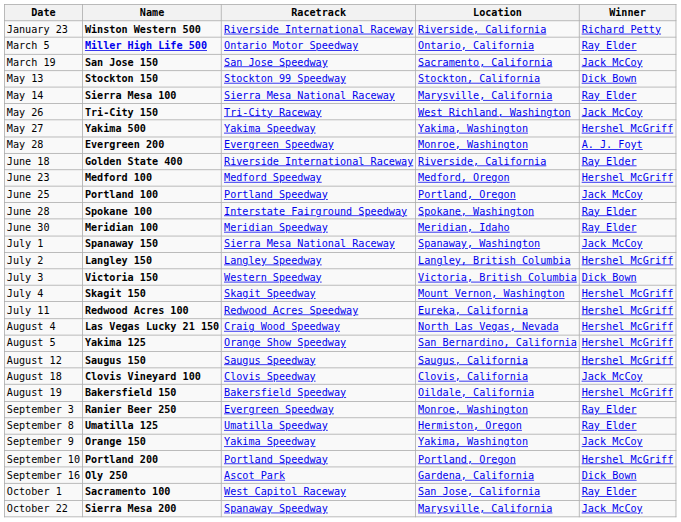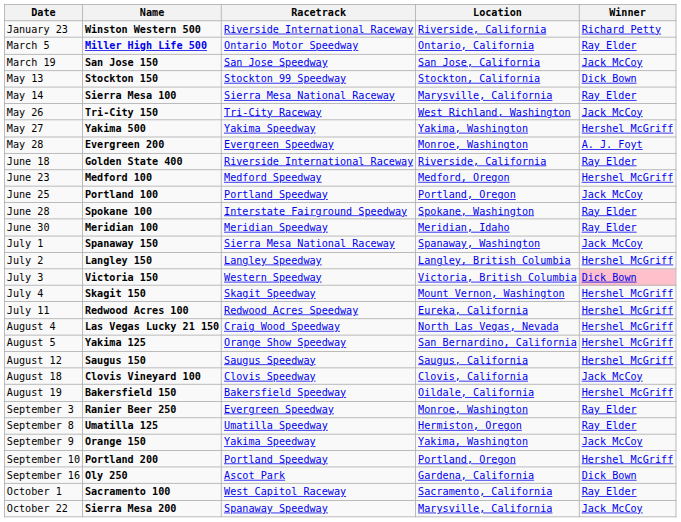 <table class="wikitable">
 <tr>
 <th>Date</th>
 <th>Name</th>
 <th>Racetrack</th>
 <th>Location</th>
 <th>Winner</th>
 </tr>
 <tr>
 <td>January 23</td>
 <td><strong>Winston Western 500</strong></td>
 <td><a href='#'>Riverside International Raceway</a></td>
 <td><a href='#'>Riverside, California</a></td>
 <td><a href='#'>Richard Petty</a></td>
 </tr>
 <tr>
 <td>March 5</td>
 <td><a href='#'><strong>Miller High Life 500</strong></a></td>
 <td><a href='#'>Ontario Motor Speedway</a></td>
 <td><a href='#'>Ontario, California</a></td>
 <td><a href='#'>Ray Elder</a></td>
 </tr>
 <tr>
 <td>March 19</td>
 <td><strong>San Jose 150</strong></td>
 <td><a href='#'>San Jose Speedway</a></td>
-<td><a href='#'>Sacramento, California</a></td>
+<td><a href='#'>San Jose, California</a></td>
 <td><a href='#'>Jack McCoy</a></td>
 </tr>
 <tr>
 <td>May 13</td>
 <td><strong>Stockton 150</strong></td>
 <td><a href='#'>Stockton 99 Speedway</a></td>
 <td><a href='#'>Stockton, California</a></td>
 <td><a href='#'>Dick Bown</a></td>
 </tr>
 <tr>
 <td>May 14</td>
 <td><strong>Sierra Mesa 100</strong></td>
 <td><a href='#'>Sierra Mesa National Raceway</a></td>
 <td><a href='#'>Marysville, California</a></td>
 <td><a href='#'>Ray Elder</a></td>
 </tr>
 <tr>
 <td>May 26</td>
 <td><strong>Tri-City 150</strong></td>
 <td><a href='#'>Tri-City Raceway</a></td>
 <td><a href='#'>West Richland, Washington</a></td>
 <td><a href='#'>Jack McCoy</a></td>
 </tr>
 <tr>
 <td>May 27</td>
 <td><strong>Yakima 500</strong></td>
 <td><a href='#'>Yakima Speedway</a></td>
 <td><a href='#'>Yakima, Washington</a></td>
 <td><a href='#'>Hershel McGriff</a></td>
 </tr>
 <tr>
 <td>May 28</td>
 <td><strong>Evergreen 200</strong></td>
 <td><a href='#'>Evergreen Speedway</a></td>
 <td><a href='#'>Monroe, Washington</a></td>
 <td><a href='#'>A. J. Foyt</a></td>
 </tr>
 <tr>
 <td>June 18</td>
 <td><strong>Golden State 400</strong></td>
 <td><a href='#'>Riverside International Raceway</a></td>
 <td><a href='#'>Riverside, California</a></td>
 <td><a href='#'>Ray Elder</a></td>
 </tr>
 <tr>
 <td>June 23</td>
 <td><strong>Medford 100</strong></td>
 <td><a href='#'>Medford Speedway</a></td>
 <td><a href='#'>Medford, Oregon</a></td>
 <td><a href='#'>Hershel McGriff</a></td>
 </tr>
 <tr>
 <td>June 25</td>
 <td><strong>Portland 100</strong></td>
 <td><a href='#'>Portland Speedway</a></td>
 <td><a href='#'>Portland, Oregon</a></td>
 <td><a href='#'>Jack McCoy</a></td>
 </tr>
 <tr>
 <td>June 28</td>
 <td><strong>Spokane 100</strong></td>
 <td><a href='#'>Interstate Fairground Speedway</a></td>
 <td><a href='#'>Spokane, Washington</a></td>
 <td><a href='#'>Ray Elder</a></td>
 </tr>
 <tr>
 <td>June 30</td>
 <td><strong>Meridian 100</strong></td>
 <td><a href='#'>Meridian Speedway</a></td>
 <td><a href='#'>Meridian, Idaho</a></td>
 <td><a href='#'>Ray Elder</a></td>
 </tr>
 <tr>
 <td>July 1</td>
 <td><strong>Spanaway 150</strong></td>
 <td><a href='#'>Sierra Mesa National Raceway</a></td>
 <td><a href='#'>Spanaway, Washington</a></td>
 <td><a href='#'>Jack McCoy</a></td>
 </tr>
 <tr>
 <td>July 2</td>
 <td><strong>Langley 150</strong></td>
 <td><a href='#'>Langley Speedway</a></td>
 <td><a href='#'>Langley, British Columbia</a></td>
 <td><a href='#'>Hershel McGriff</a></td>
 </tr>
 <tr>
 <td>July 3</td>
 <td><strong>Victoria 150</strong></td>
 <td><a href='#'>Western Speedway</a></td>
 <td><a href='#'>Victoria, British Columbia</a></td>
-<td><a href='#'>Dick Bown</a></td>
+<td style="background: pink;"><a href='#'>Dick Bown</a></td>
 </tr>
 <tr>
 <td>July 4</td>
 <td><strong>Skagit 150</strong></td>
 <td><a href='#'>Skagit Speedway</a></td>
 <td><a href='#'>Mount Vernon, Washington</a></td>
 <td><a href='#'>Hershel McGriff</a></td>
 </tr>
 <tr>
 <td>July 11</td>
 <td><strong>Redwood Acres 100</strong></td>
 <td><a href='#'>Redwood Acres Speedway</a></td>
 <td><a href='#'>Eureka, California</a></td>
 <td><a href='#'>Hershel McGriff</a></td>
 </tr>
 <tr>
 <td>August 4</td>
 <td><strong>Las Vegas Lucky 21 150</strong></td>
 <td><a href='#'>Craig Wood Speedway</a></td>
 <td><a href='#'>North Las Vegas, Nevada</a></td>
 <td><a href='#'>Hershel McGriff</a></td>
 </tr>
 <tr>
 <td>August 5</td>
 <td><strong>Yakima 125</strong></td>
 <td><a href='#'>Orange Show Speedway</a></td>
 <td><a href='#'>San Bernardino, California</a></td>
 <td><a href='#'>Hershel McGriff</a></td>
 </tr>
 <tr>
 <td>August 12</td>
 <td><strong>Saugus 150</strong></td>
 <td><a href='#'>Saugus Speedway</a></td>
 <td><a href='#'>Saugus, California</a></td>
 <td><a href='#'>Hershel McGriff</a></td>
 </tr>
 <tr>
 <td>August 18</td>
 <td><strong>Clovis Vineyard 100</strong></td>
 <td><a href='#'>Clovis Speedway</a></td>
 <td><a href='#'>Clovis, California</a></td>
 <td><a href='#'>Jack McCoy</a></td>
 </tr>
 <tr>
 <td>August 19</td>
 <td><strong>Bakersfield 150</strong></td>
 <td><a href='#'>Bakersfield Speedway</a></td>
 <td><a href='#'>Oildale, California</a></td>
 <td><a href='#'>Hershel McGriff</a></td>
 </tr>
 <tr>
 <td>September 3</td>
 <td><strong>Ranier Beer 250</strong></td>
 <td><a href='#'>Evergreen Speedway</a></td>
 <td><a href='#'>Monroe, Washington</a></td>
 <td><a href='#'>Ray Elder</a></td>
 </tr>
 <tr>
 <td>September 8</td>
 <td><strong>Umatilla 125</strong></td>
 <td><a href='#'>Umatilla Speedway</a></td>
 <td><a href='#'>Hermiston, Oregon</a></td>
 <td><a href='#'>Ray Elder</a></td>
 </tr>
 <tr>
 <td>September 9</td>
 <td><strong>Orange 150</strong></td>
 <td><a href='#'>Yakima Speedway</a></td>
 <td><a href='#'>Yakima, Washington</a></td>
 <td><a href='#'>Jack McCoy</a></td>
 </tr>
 <tr>
 <td>September 10</td>
 <td><strong>Portland 200</strong></td>
 <td><a href='#'>Portland Speedway</a></td>
 <td><a href='#'>Portland, Oregon</a></td>
 <td><a href='#'>Hershel McGriff</a></td>
 </tr>
 <tr>
 <td>September 16</td>
 <td><strong>Oly 250</strong></td>
 <td><a href='#'>Ascot Park</a></td>
 <td><a href='#'>Gardena, California</a></td>
 <td><a href='#'>Dick Bown</a></td>
 </tr>
 <tr>
 <td>October 1</td>
 <td><strong>Sacramento 100</strong></td>
 <td><a href='#'>West Capitol Raceway</a></td>
-<td><a href='#'>San Jose, California</a></td>
+<td><a href='#'>Sacramento, California</a></td>
 <td><a href='#'>Ray Elder</a></td>
 </tr>
 <tr>
 <td>October 22</td>
 <td><strong>Sierra Mesa 200</strong></td>
 <td><a href='#'>Spanaway Speedway</a></td>
 <td><a href='#'>Marysville, California</a></td>
 <td><a href='#'>Jack McCoy</a></td>
 </tr>
 </table>
